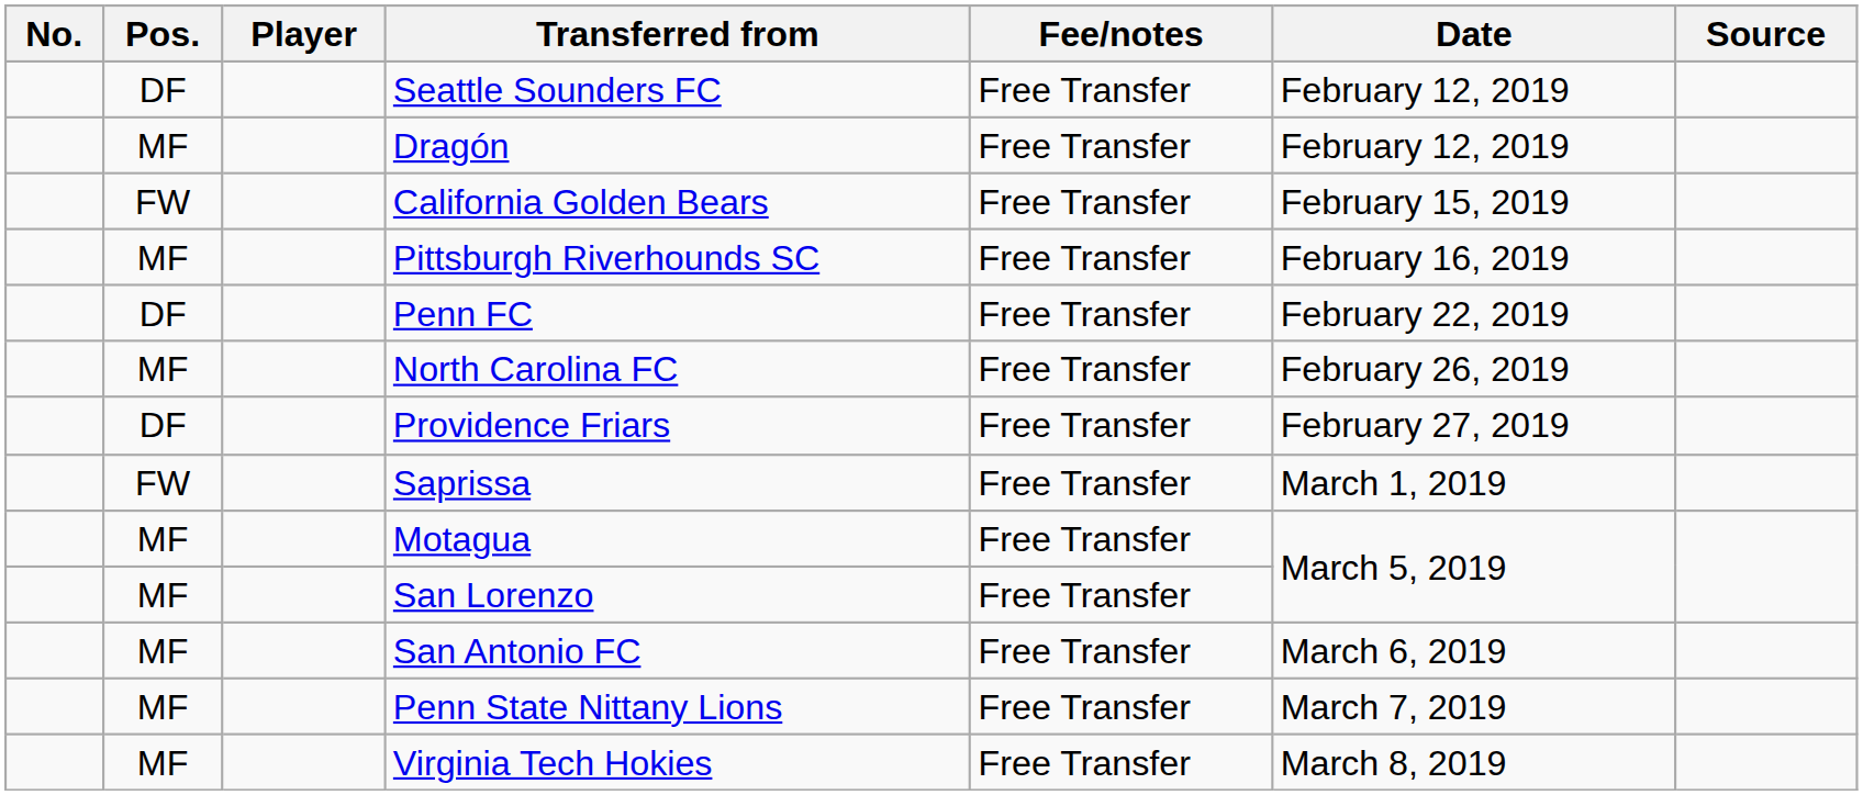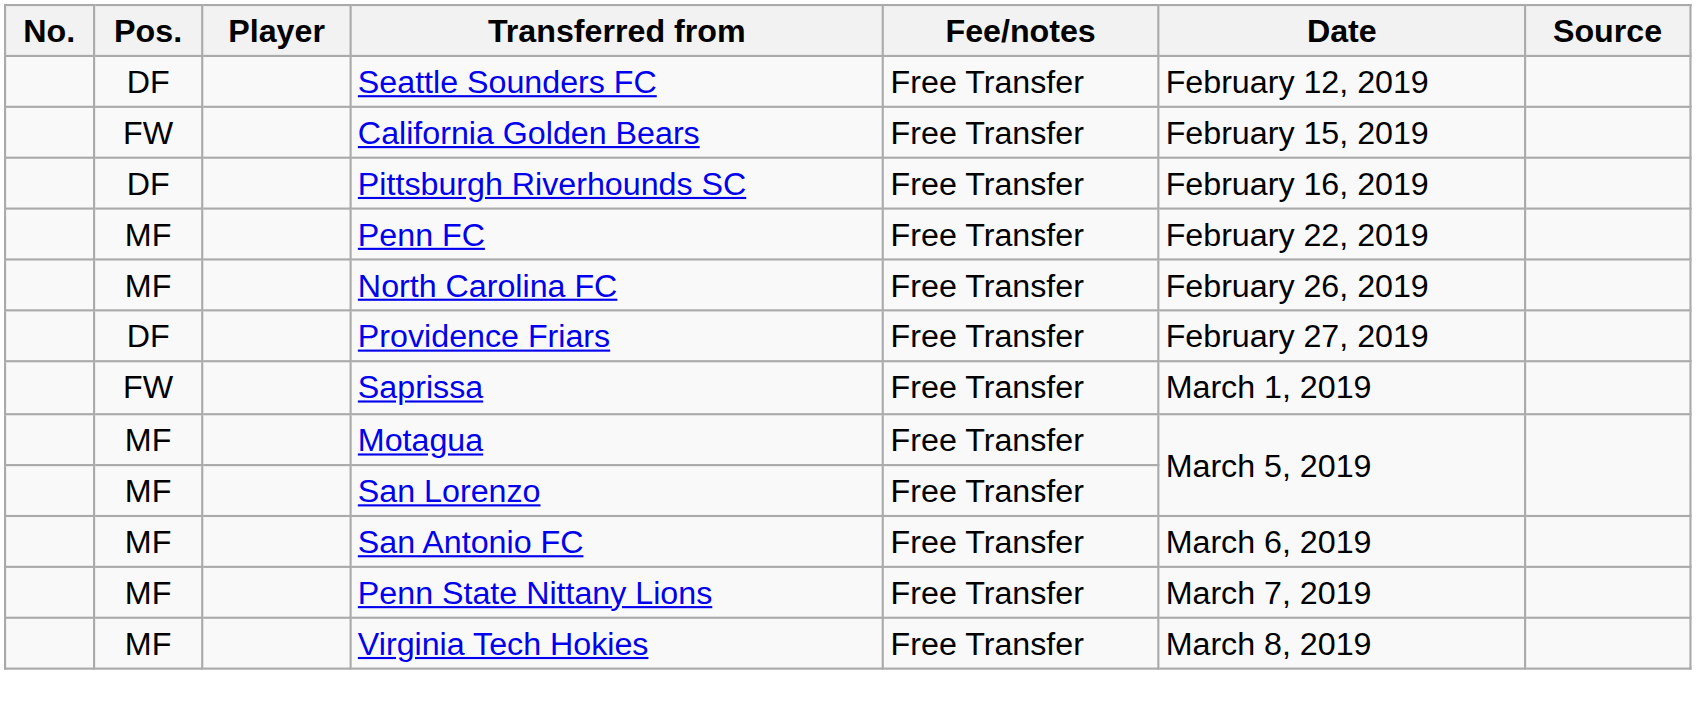 <table class="wikitable sortable" style="width:90%; text-align:center; font-size:95%; text-align:left;">
 <tr>
 <th><strong>No.</strong></th>
 <th><strong>Pos.</strong></th>
 <th><strong>Player</strong></th>
 <th><strong>Transferred from</strong></th>
 <th><strong>Fee/notes</strong></th>
 <th><strong>Date</strong></th>
 <th><strong>Source</strong></th>
 </tr>
 <tr>
 <td align="center"></td>
 <td align="center">DF</td>
 <td></td>
 <td> <a href='#'>Seattle Sounders FC</a></td>
 <td>Free Transfer</td>
 <td>February 12, 2019</td>
 <td></td>
 </tr>
 <tr>
 <td align="center"></td>
-<td align="center">MF</td>
-<td></td>
-<td> <a href='#'>Dragón</a></td>
-<td>Free Transfer</td>
-<td>February 12, 2019</td>
-<td></td>
-</tr>
-<tr>
-<td align="center"></td>
 <td align="center">FW</td>
 <td></td>
 <td> <a href='#'>California Golden Bears</a></td>
 <td>Free Transfer</td>
 <td>February 15, 2019</td>
 <td></td>
 </tr>
 <tr>
 <td align="center"></td>
-<td align="center">MF</td>
+<td align="center">DF</td>
 <td></td>
 <td> <a href='#'>Pittsburgh Riverhounds SC</a></td>
 <td>Free Transfer</td>
 <td>February 16, 2019</td>
 <td></td>
 </tr>
 <tr>
 <td align="center"></td>
-<td align="center">DF</td>
+<td align="center">MF</td>
 <td></td>
 <td> <a href='#'>Penn FC</a></td>
 <td>Free Transfer</td>
 <td>February 22, 2019</td>
 <td></td>
 </tr>
 <tr>
 <td align="center"></td>
 <td align="center">MF</td>
 <td></td>
 <td> <a href='#'>North Carolina FC</a></td>
 <td>Free Transfer</td>
 <td>February 26, 2019</td>
 <td></td>
 </tr>
 <tr>
 <td align="center"></td>
 <td align="center">DF</td>
 <td></td>
 <td> <a href='#'>Providence Friars</a></td>
 <td>Free Transfer</td>
 <td>February 27, 2019</td>
 <td></td>
 </tr>
 <tr>
 <td align="center"></td>
 <td align="center">FW</td>
 <td></td>
 <td> <a href='#'>Saprissa</a></td>
 <td>Free Transfer</td>
 <td>March 1, 2019</td>
 <td></td>
 </tr>
 <tr>
 <td align="center"></td>
 <td align="center">MF</td>
 <td></td>
 <td> <a href='#'>Motagua</a></td>
 <td>Free Transfer</td>
 <td rowspan=2>March 5, 2019</td>
 <td rowspan=2></td>
 </tr>
 <tr>
 <td align="center"></td>
 <td align="center">MF</td>
 <td></td>
 <td> <a href='#'>San Lorenzo</a></td>
 <td>Free Transfer</td>
 </tr>
 <tr>
 <td align="center"></td>
 <td align="center">MF</td>
 <td></td>
 <td> <a href='#'>San Antonio FC</a></td>
 <td>Free Transfer</td>
 <td>March 6, 2019</td>
 <td></td>
 </tr>
 <tr>
 <td align="center"></td>
 <td align="center">MF</td>
 <td></td>
 <td> <a href='#'>Penn State Nittany Lions</a></td>
 <td>Free Transfer</td>
 <td>March 7, 2019</td>
 <td></td>
 </tr>
 <tr>
 <td align="center"></td>
 <td align="center">MF</td>
 <td></td>
 <td> <a href='#'>Virginia Tech Hokies</a></td>
 <td>Free Transfer</td>
 <td>March 8, 2019</td>
 <td></td>
 </tr>
 </table>
